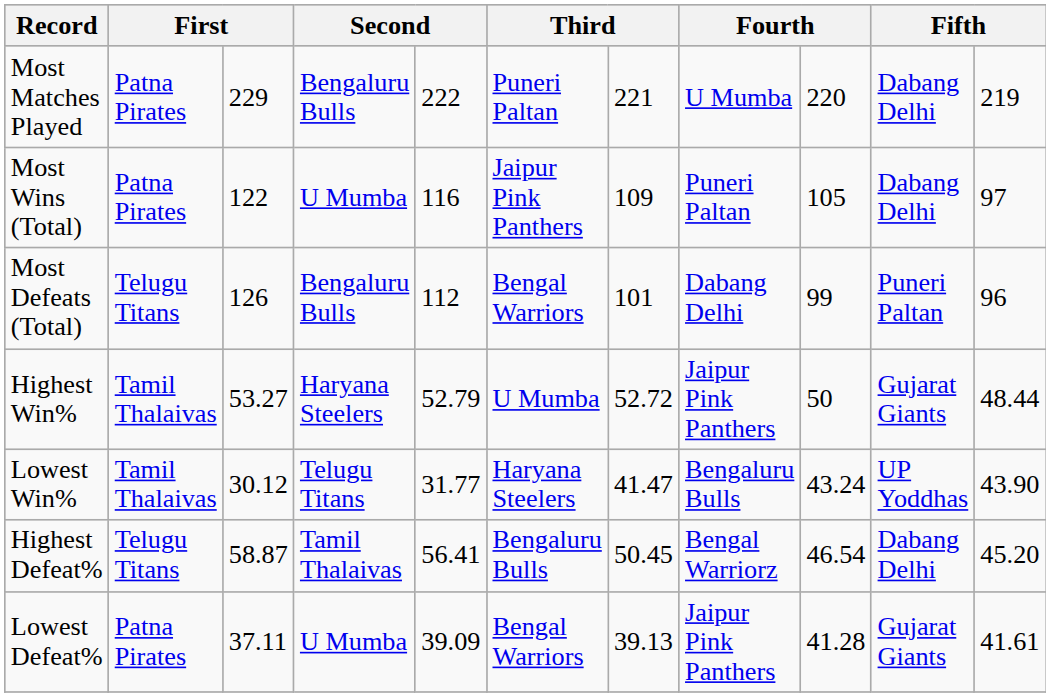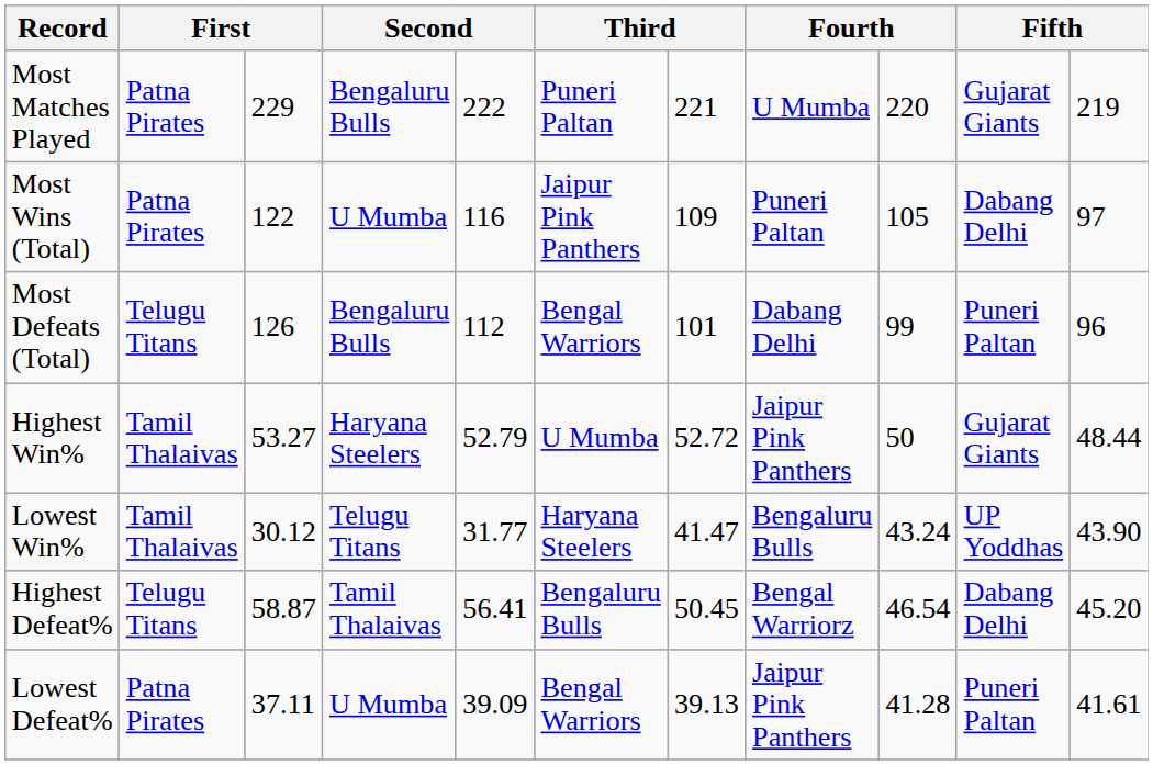 <table class="wikitable">
 <tr>
 <th style="width:25%;">Record</th>
 <th colspan="2" style="width:30%;">First</th>
 <th colspan="2" style="width:30%;">Second</th>
 <th colspan="2" style="width:30%;">Third</th>
 <th colspan="2" style="width:30%;">Fourth</th>
 <th colspan="2" style="width:30%;">Fifth</th>
 </tr>
 <tr>
 <td>Most Matches Played</td>
 <td><a href='#'>Patna Pirates</a></td>
 <td>229</td>
 <td><a href='#'>Bengaluru Bulls</a></td>
 <td>222</td>
 <td><a href='#'>Puneri Paltan</a></td>
 <td>221</td>
 <td><a href='#'>U Mumba</a></td>
 <td>220</td>
-<td><a href='#'>Dabang Delhi</a></td>
+<td><a href='#'>Gujarat Giants</a></td>
 <td>219</td>
 </tr>
 <tr>
 <td>Most Wins (Total)</td>
 <td><a href='#'>Patna Pirates</a></td>
 <td>122</td>
 <td><a href='#'>U Mumba</a></td>
 <td>116</td>
 <td><a href='#'>Jaipur Pink Panthers</a></td>
 <td>109</td>
 <td><a href='#'>Puneri Paltan</a></td>
 <td>105</td>
 <td><a href='#'>Dabang Delhi</a></td>
 <td>97</td>
 </tr>
 <tr>
 <td>Most Defeats (Total)</td>
 <td><a href='#'>Telugu Titans</a></td>
 <td>126</td>
 <td><a href='#'>Bengaluru Bulls</a></td>
 <td>112</td>
 <td><a href='#'>Bengal Warriors</a></td>
 <td>101</td>
 <td><a href='#'>Dabang Delhi</a></td>
 <td>99</td>
 <td><a href='#'>Puneri Paltan</a></td>
 <td>96</td>
 </tr>
 <tr>
 <td>Highest Win%</td>
 <td><a href='#'>Tamil Thalaivas</a></td>
 <td>53.27</td>
 <td><a href='#'>Haryana Steelers</a></td>
 <td>52.79</td>
 <td><a href='#'>U Mumba</a></td>
 <td>52.72</td>
 <td><a href='#'>Jaipur Pink Panthers</a></td>
 <td>50</td>
 <td><a href='#'>Gujarat Giants</a></td>
 <td>48.44</td>
 </tr>
 <tr>
 <td>Lowest Win%</td>
 <td><a href='#'>Tamil Thalaivas</a></td>
 <td>30.12</td>
 <td><a href='#'>Telugu Titans</a></td>
 <td>31.77</td>
 <td><a href='#'>Haryana Steelers</a></td>
 <td>41.47</td>
 <td><a href='#'>Bengaluru Bulls</a></td>
 <td>43.24</td>
 <td><a href='#'>UP Yoddhas</a></td>
 <td>43.90</td>
 </tr>
 <tr>
 <td>Highest Defeat%</td>
 <td><a href='#'>Telugu Titans</a></td>
 <td>58.87</td>
 <td><a href='#'>Tamil Thalaivas</a></td>
 <td>56.41</td>
 <td><a href='#'>Bengaluru Bulls</a></td>
 <td>50.45</td>
 <td><a href='#'>Bengal Warriorz</a></td>
 <td>46.54</td>
 <td><a href='#'>Dabang Delhi</a></td>
 <td>45.20</td>
 </tr>
 <tr>
 <td>Lowest Defeat%</td>
 <td><a href='#'>Patna Pirates</a></td>
 <td>37.11</td>
 <td><a href='#'>U Mumba</a></td>
 <td>39.09</td>
 <td><a href='#'>Bengal Warriors</a></td>
 <td>39.13</td>
 <td><a href='#'>Jaipur Pink Panthers</a></td>
 <td>41.28</td>
-<td><a href='#'>Gujarat Giants</a></td>
+<td><a href='#'>Puneri Paltan</a></td>
 <td>41.61</td>
 </tr>
 </table>
